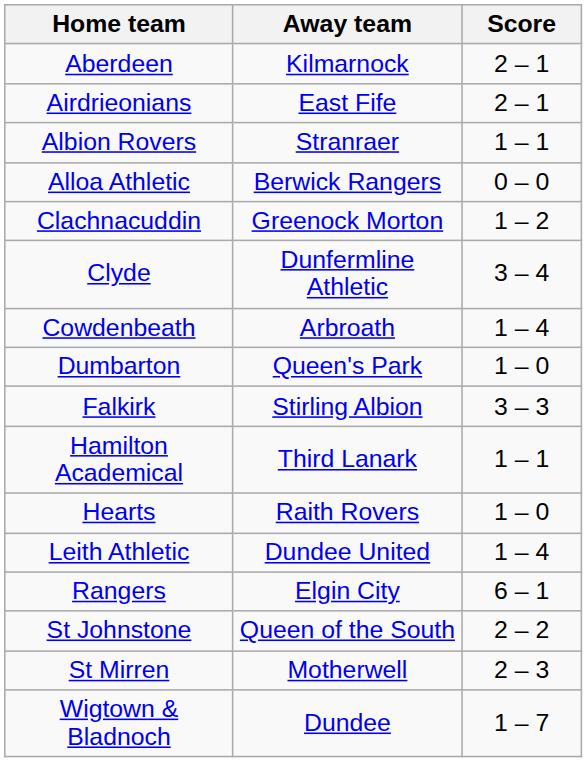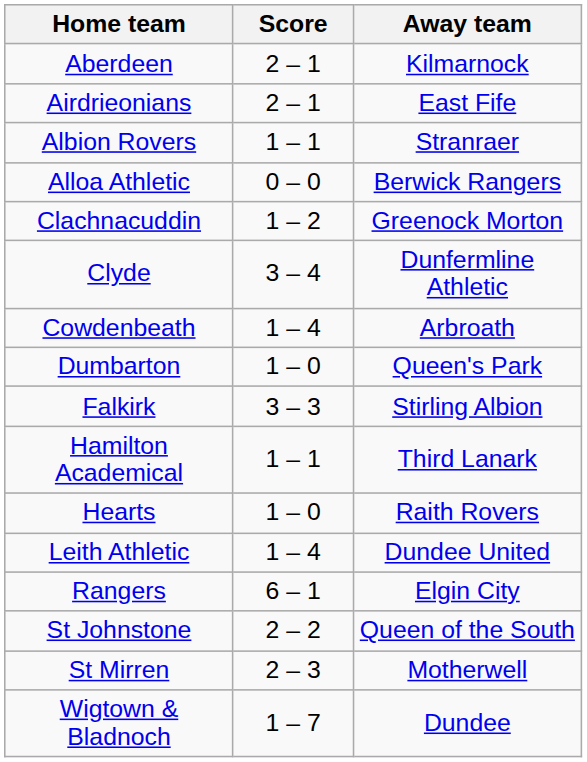 <table class="wikitable" style="text-align: center">
 <tr>
 <th width=140>Home team</th>
+<th width=70>Score</th>
 <th width=140>Away team</th>
-<th width=70>Score</th>
 </tr>
 <tr>
 <td><a href='#'>Aberdeen</a></td>
+<td>2 – 1</td>
 <td><a href='#'>Kilmarnock</a></td>
-<td>2 – 1</td>
 </tr>
 <tr>
 <td><a href='#'>Airdrieonians</a></td>
+<td>2 – 1</td>
 <td><a href='#'>East Fife</a></td>
-<td>2 – 1</td>
 </tr>
 <tr>
 <td><a href='#'>Albion Rovers</a></td>
+<td>1 – 1</td>
 <td><a href='#'>Stranraer</a></td>
-<td>1 – 1</td>
 </tr>
 <tr>
 <td><a href='#'>Alloa Athletic</a></td>
+<td>0 – 0</td>
 <td><a href='#'>Berwick Rangers</a></td>
-<td>0 – 0</td>
 </tr>
 <tr>
 <td><a href='#'>Clachnacuddin</a></td>
+<td>1 – 2</td>
 <td><a href='#'>Greenock Morton</a></td>
-<td>1 – 2</td>
 </tr>
 <tr>
 <td><a href='#'>Clyde</a></td>
+<td>3 – 4</td>
 <td><a href='#'>Dunfermline Athletic</a></td>
-<td>3 – 4</td>
 </tr>
 <tr>
 <td><a href='#'>Cowdenbeath</a></td>
+<td>1 – 4</td>
 <td><a href='#'>Arbroath</a></td>
-<td>1 – 4</td>
 </tr>
 <tr>
 <td><a href='#'>Dumbarton</a></td>
+<td>1 – 0</td>
 <td><a href='#'>Queen's Park</a></td>
-<td>1 – 0</td>
 </tr>
 <tr>
 <td><a href='#'>Falkirk</a></td>
+<td>3 – 3</td>
 <td><a href='#'>Stirling Albion</a></td>
-<td>3 – 3</td>
 </tr>
 <tr>
 <td><a href='#'>Hamilton Academical</a></td>
+<td>1 – 1</td>
 <td><a href='#'>Third Lanark</a></td>
-<td>1 – 1</td>
 </tr>
 <tr>
 <td><a href='#'>Hearts</a></td>
+<td>1 – 0</td>
 <td><a href='#'>Raith Rovers</a></td>
-<td>1 – 0</td>
 </tr>
 <tr>
 <td><a href='#'>Leith Athletic</a></td>
+<td>1 – 4</td>
 <td><a href='#'>Dundee United</a></td>
-<td>1 – 4</td>
 </tr>
 <tr>
 <td><a href='#'>Rangers</a></td>
+<td>6 – 1</td>
 <td><a href='#'>Elgin City</a></td>
-<td>6 – 1</td>
 </tr>
 <tr>
 <td><a href='#'>St Johnstone</a></td>
+<td>2 – 2</td>
 <td><a href='#'>Queen of the South</a></td>
-<td>2 – 2</td>
 </tr>
 <tr>
 <td><a href='#'>St Mirren</a></td>
+<td>2 – 3</td>
 <td><a href='#'>Motherwell</a></td>
-<td>2 – 3</td>
 </tr>
 <tr>
 <td><a href='#'>Wigtown & Bladnoch</a></td>
+<td>1 – 7</td>
 <td><a href='#'>Dundee</a></td>
-<td>1 – 7</td>
 </tr>
 </table>
